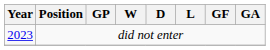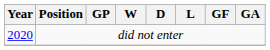 <table class="wikitable" style="text-align: center;">
 <tr>
 <th>Year</th>
 <th>Position</th>
 <th width=30>GP</th>
 <th width=30>W</th>
 <th width=30>D</th>
 <th width=30>L</th>
 <th width=30>GF</th>
 <th width=30>GA</th>
 </tr>
 <tr>
-<td> <a href='#'>2023</a></td>
+<td> <a href='#'>2020</a></td>
 <td colspan=7><em>did not enter</em></td>
 </tr>
 <tr>
 </tr>
 </table>
